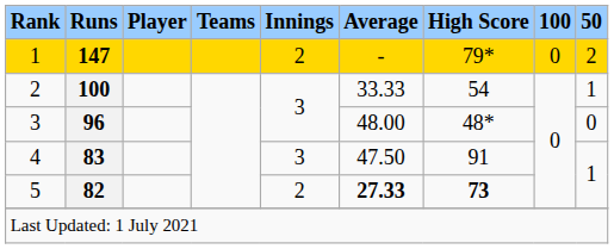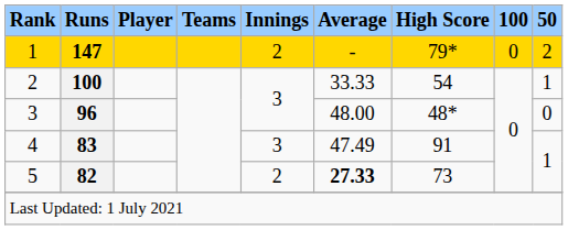 <table class="wikitable plainrowheaders sortable">
 <tr>
 <th scope=col style="background:#9cf;">Rank</th>
 <th scope=col style="background:#9cf;">Runs</th>
 <th scope=col style="background:#9cf;">Player</th>
 <th scope=col style="background:#9cf;">Teams</th>
 <th scope=col style="background:#9cf;">Innings</th>
 <th scope=col style="background:#9cf;">Average</th>
 <th scope=col style="background:#9cf;">High Score</th>
 <th scope=col style="background:#9cf;">100</th>
 <th scope=col style="background:#9cf;">50</th>
 </tr>
 <tr>
 <td style="text-align:center; background:gold;">1</td>
 <th scope="row"  style="text-align:center; background:gold;"><strong>147</strong></th>
 <td style="background:gold;"></td>
 <td style="text-align:center; background:gold;"></td>
 <td style="text-align:center; background:gold;">2</td>
 <td style="text-align:center; background:gold;">-</td>
 <td style="text-align:center; background:gold;">79*</td>
 <td style="text-align:center; background:gold;">0</td>
 <td style="text-align:center; background:gold;">2</td>
 </tr>
 <tr>
 <td align=center>2</td>
 <th scope=row style=text-align:center;><strong>100</strong></th>
 <td></td>
 <td align=center rowspan=4></td>
 <td align=center rowspan=2>3</td>
 <td align=center>33.33</td>
 <td align=center>54</td>
 <td align=center rowspan=4>0</td>
 <td align=center>1</td>
 </tr>
 <tr>
 <td align=center>3</td>
 <th scope=row style=text-align:center;><strong>96</strong></th>
 <td></td>
 <td align=center>48.00</td>
 <td align=center>48*</td>
 <td align=center>0</td>
 </tr>
 <tr>
 <td align=center>4</td>
 <th scope=row style=text-align:center;><strong>83</strong></th>
 <td></td>
 <td align=center>3</td>
-<td align=center>47.50</td>
+<td align=center>47.49</td>
 <td align=center>91</td>
 <td align=center  rowspan=2>1</td>
 </tr>
 <tr>
 <td align=center>5</td>
 <th scope=row style=text-align:center;><strong>82</strong></th>
 <td></td>
 <td align=center>2</td>
 <td align=center><strong>27.33</strong></td>
-<td align=center><strong>73</strong></td>
+<td align=center>73</td>
 </tr>
 <tr>
 </tr>
 <tr class=sortbottom>
 <td colspan=9><small>Last Updated: 1 July 2021</small></td>
 </tr>
 </table>
